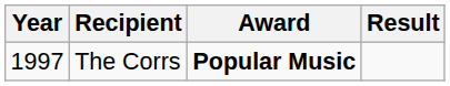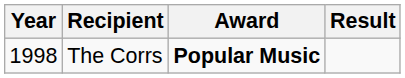 <table class="wikitable">
 <tr>
 <th>Year</th>
 <th>Recipient</th>
 <th>Award</th>
 <th>Result</th>
 </tr>
 <tr>
-<td>1997</td>
+<td>1998</td>
 <td>The Corrs</td>
 <td><strong>Popular Music</strong></td>
 <td></td>
 </tr>
 </table>
